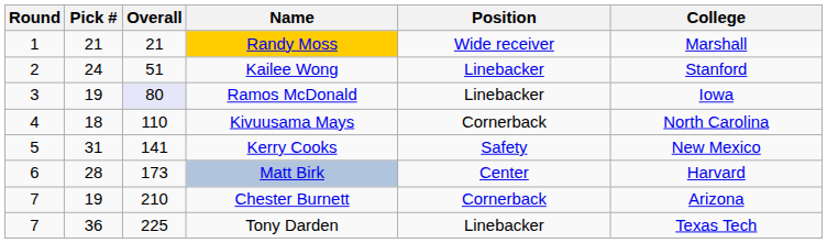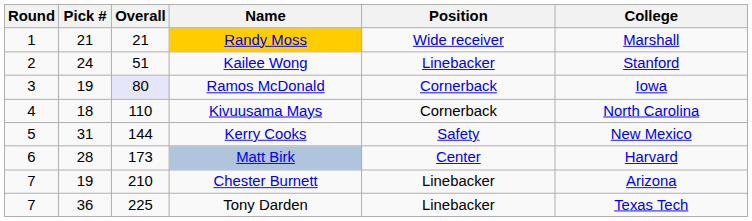 <table class="wikitable sortable" style="text-align:center">
 <tr>
 <th width=50px>Round</th>
 <th width=50px>Pick #</th>
 <th width=50px>Overall</th>
 <th width=200px>Name</th>
 <th width=200px>Position</th>
 <th width=200px>College</th>
 </tr>
 <tr>
 <td>1</td>
 <td>21</td>
 <td>21</td>
 <td bgcolor=#FFCC00><a href='#'>Randy Moss</a></td>
 <td><a href='#'>Wide receiver</a></td>
 <td><a href='#'>Marshall</a></td>
 </tr>
 <tr>
 <td>2</td>
 <td>24</td>
 <td>51</td>
 <td><a href='#'>Kailee Wong</a></td>
 <td><a href='#'>Linebacker</a></td>
 <td><a href='#'>Stanford</a></td>
 </tr>
 <tr>
 <td>3</td>
 <td>19</td>
 <td style="background: lavender;">80</td>
 <td><a href='#'>Ramos McDonald</a></td>
-<td>Linebacker</td>
+<td><a href='#'>Cornerback</a></td>
 <td><a href='#'>Iowa</a></td>
 </tr>
 <tr>
 <td>4</td>
 <td>18</td>
 <td>110</td>
 <td><a href='#'>Kivuusama Mays</a></td>
 <td>Cornerback</td>
 <td><a href='#'>North Carolina</a></td>
 </tr>
 <tr>
 <td>5</td>
 <td>31</td>
-<td>141</td>
+<td>144</td>
 <td><a href='#'>Kerry Cooks</a></td>
 <td><a href='#'>Safety</a></td>
 <td><a href='#'>New Mexico</a></td>
 </tr>
 <tr>
 <td>6</td>
 <td>28</td>
 <td>173</td>
 <td bgcolor=lightsteelblue><a href='#'>Matt Birk</a></td>
 <td><a href='#'>Center</a></td>
 <td><a href='#'>Harvard</a></td>
 </tr>
 <tr>
 <td>7</td>
 <td>19</td>
 <td>210</td>
 <td><a href='#'>Chester Burnett</a></td>
-<td><a href='#'>Cornerback</a></td>
+<td>Linebacker</td>
 <td><a href='#'>Arizona</a></td>
 </tr>
 <tr>
 <td>7</td>
 <td>36</td>
 <td>225</td>
 <td>Tony Darden</td>
 <td>Linebacker</td>
 <td><a href='#'>Texas Tech</a></td>
 </tr>
 </table>
